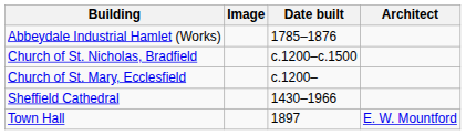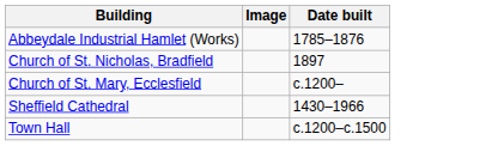 <table class="wikitable sortable">
 <tr>
 <th>Building</th>
 <th>Image</th>
 <th>Date built</th>
-<th>Architect</th>
 </tr>
 <tr>
 <td><a href='#'>Abbeydale Industrial Hamlet</a> (Works)</td>
 <td></td>
 <td>1785–1876</td>
-<td></td>
 </tr>
 <tr>
 <td><a href='#'>Church of St. Nicholas, Bradfield</a></td>
 <td></td>
-<td>c.1200–c.1500</td>
-<td></td>
+<td>1897</td>
 </tr>
 <tr>
 <td><a href='#'>Church of St. Mary, Ecclesfield</a></td>
 <td></td>
 <td>c.1200–</td>
-<td></td>
 </tr>
 <tr>
 <td><a href='#'>Sheffield Cathedral</a></td>
 <td></td>
 <td>1430–1966</td>
-<td></td>
 </tr>
 <tr>
 <td><a href='#'>Town Hall</a></td>
 <td></td>
-<td>1897</td>
-<td><a href='#'>E. W. Mountford</a></td>
+<td>c.1200–c.1500</td>
 </tr>
 </table>
